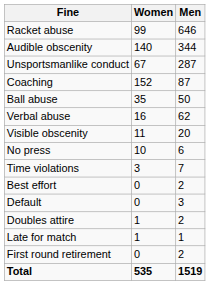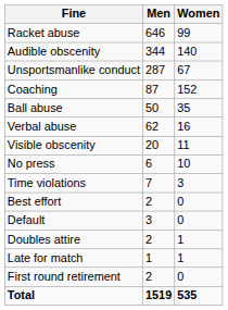 <table class="wikitable">
 <tr>
 <th>Fine</th>
+<th>Men</th>
 <th>Women</th>
-<th>Men</th>
 </tr>
 <tr>
 <td>Racket abuse</td>
+<td>646</td>
 <td>99</td>
-<td>646</td>
 </tr>
 <tr>
 <td>Audible obscenity</td>
+<td>344</td>
 <td>140</td>
-<td>344</td>
 </tr>
 <tr>
 <td>Unsportsmanlike conduct</td>
+<td>287</td>
 <td>67</td>
-<td>287</td>
 </tr>
 <tr>
 <td>Coaching</td>
+<td>87</td>
 <td>152</td>
-<td>87</td>
 </tr>
 <tr>
 <td>Ball abuse</td>
+<td>50</td>
 <td>35</td>
-<td>50</td>
 </tr>
 <tr>
 <td>Verbal abuse</td>
+<td>62</td>
 <td>16</td>
-<td>62</td>
 </tr>
 <tr>
 <td>Visible obscenity</td>
+<td>20</td>
 <td>11</td>
-<td>20</td>
 </tr>
 <tr>
 <td>No press</td>
+<td>6</td>
 <td>10</td>
-<td>6</td>
 </tr>
 <tr>
 <td>Time violations</td>
+<td>7</td>
 <td>3</td>
-<td>7</td>
 </tr>
 <tr>
 <td>Best effort</td>
+<td>2</td>
 <td>0</td>
-<td>2</td>
 </tr>
 <tr>
 <td>Default</td>
+<td>3</td>
 <td>0</td>
-<td>3</td>
 </tr>
 <tr>
 <td>Doubles attire</td>
+<td>2</td>
 <td>1</td>
-<td>2</td>
 </tr>
 <tr>
 <td>Late for match</td>
 <td>1</td>
 <td>1</td>
 </tr>
 <tr>
 <td>First round retirement</td>
+<td>2</td>
 <td>0</td>
-<td>2</td>
 </tr>
 <tr>
 <td><strong>Total</strong></td>
+<td><strong>1519</strong></td>
 <td><strong>535</strong></td>
-<td><strong>1519</strong></td>
 </tr>
 </table>
